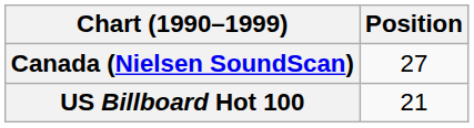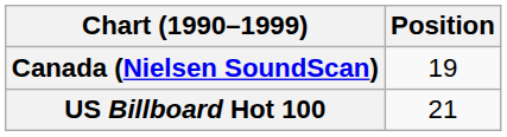 <table class="wikitable plainrowheaders" style="text-align:center">
 <tr>
 <th scope="col">Chart (1990–1999)</th>
 <th scope="col">Position</th>
 </tr>
 <tr>
 <th scope="row">Canada (<a href='#'>Nielsen SoundScan</a>)</th>
-<td>27</td>
+<td>19</td>
 </tr>
 <tr>
 <th scope="row">US <em>Billboard</em> Hot 100</th>
 <td>21</td>
 </tr>
 </table>
